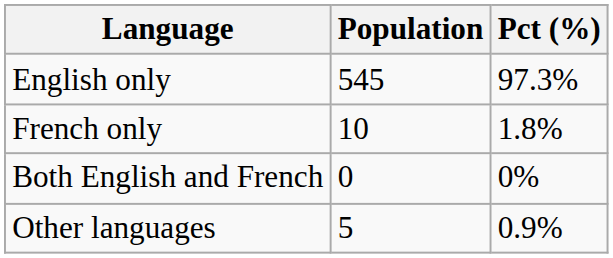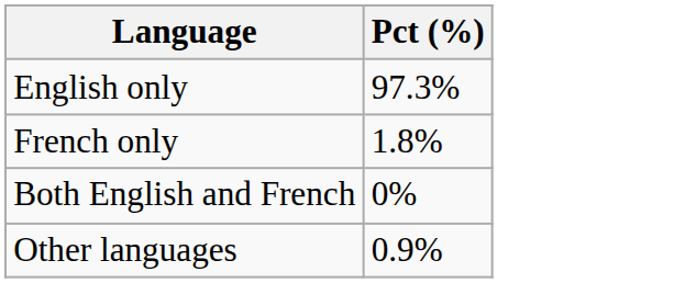 <table class="wikitable">
 <tr>
 <th>Language</th>
-<th>Population</th>
 <th>Pct (%)</th>
 </tr>
 <tr>
 <td>English only</td>
-<td>545</td>
 <td>97.3%</td>
 </tr>
 <tr>
 <td>French only</td>
-<td>10</td>
 <td>1.8%</td>
 </tr>
 <tr>
 <td>Both English and French</td>
-<td>0</td>
 <td>0%</td>
 </tr>
 <tr>
 <td>Other languages</td>
-<td>5</td>
 <td>0.9%</td>
 </tr>
 </table>
